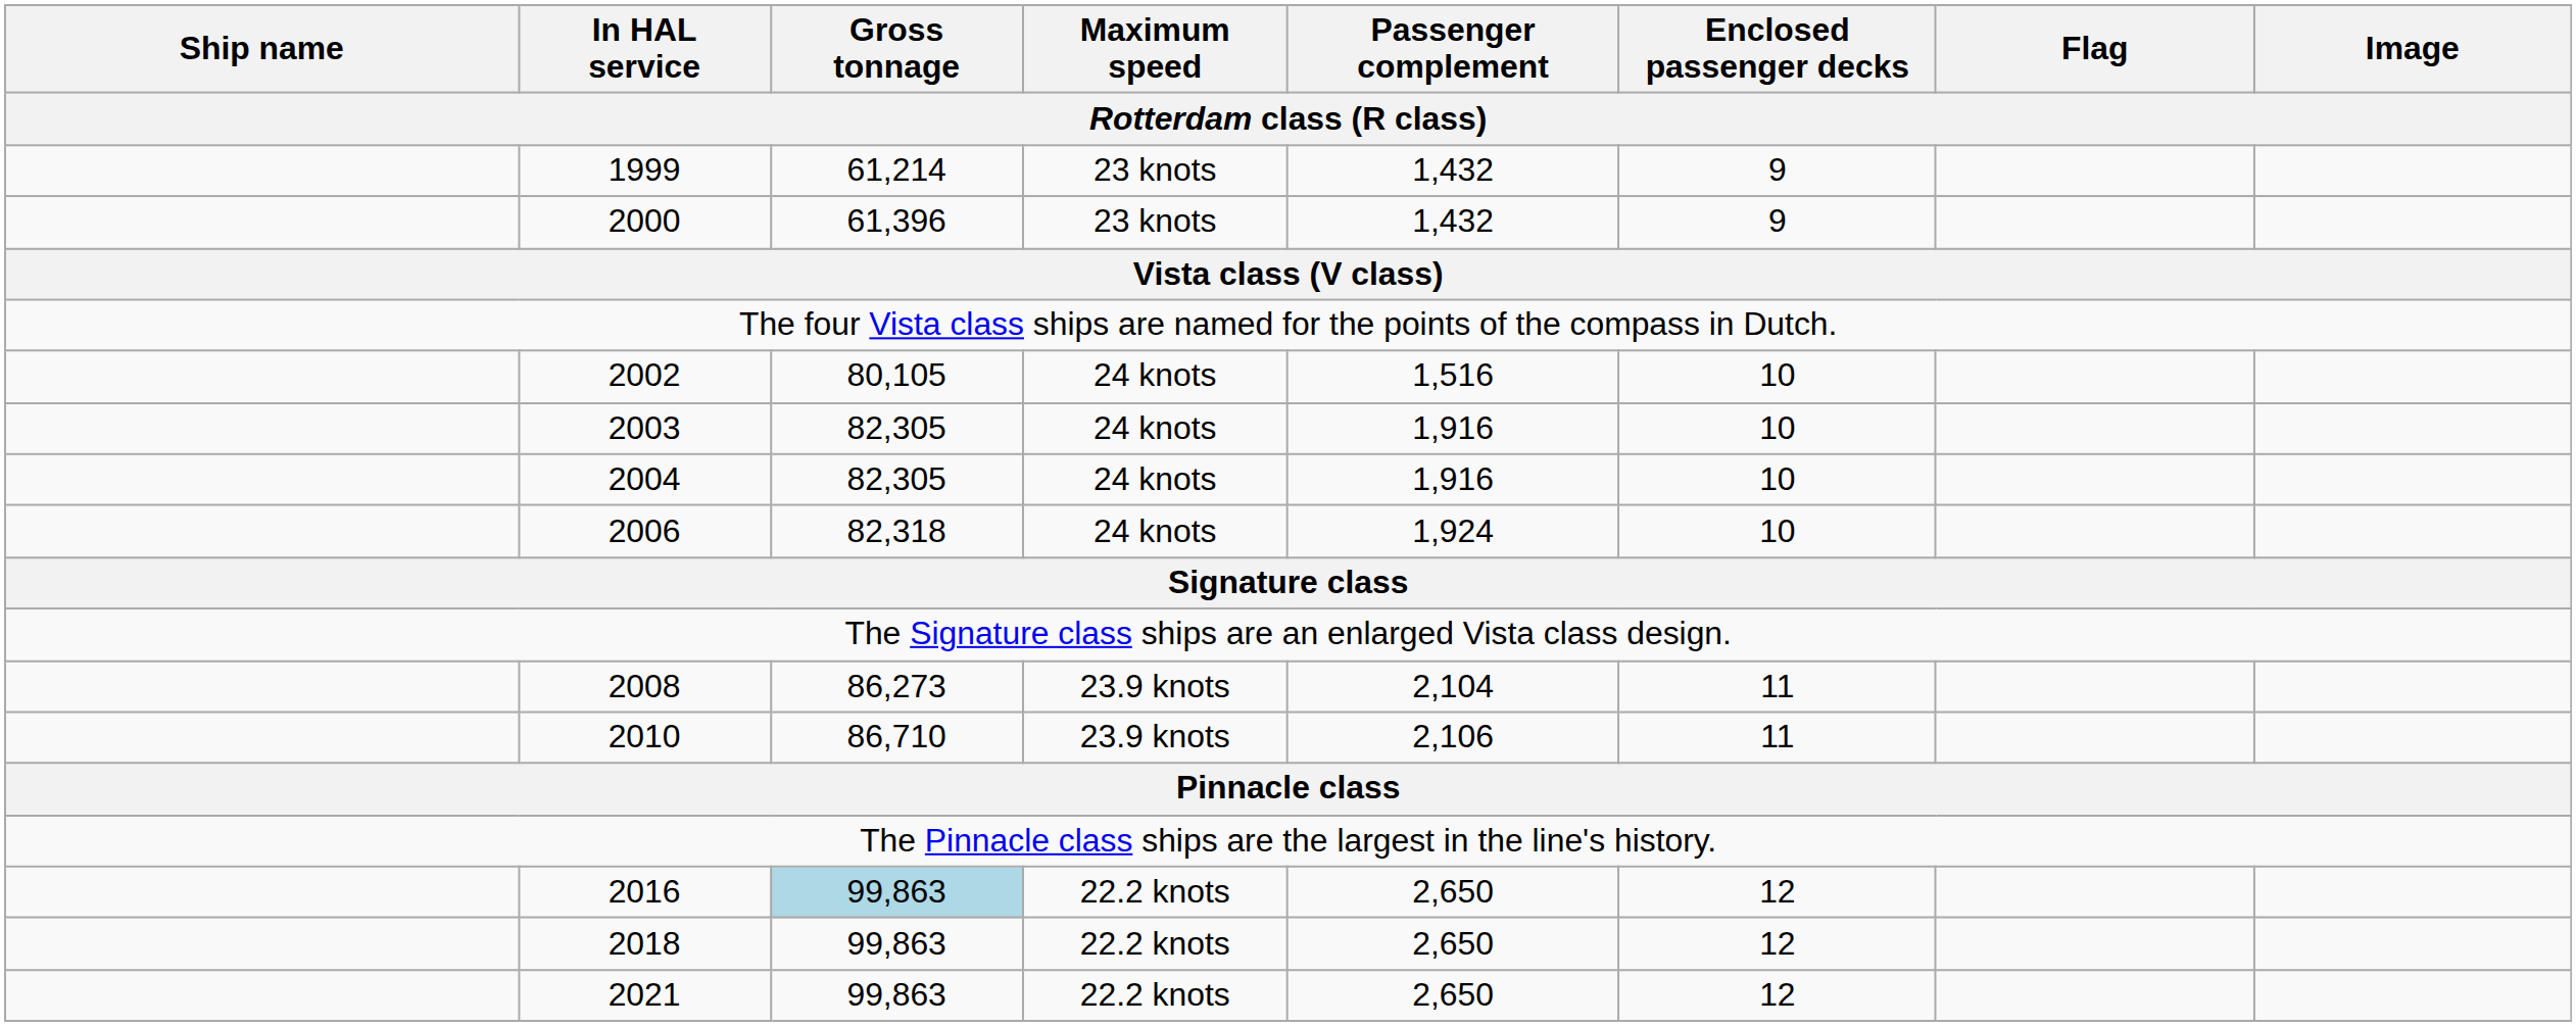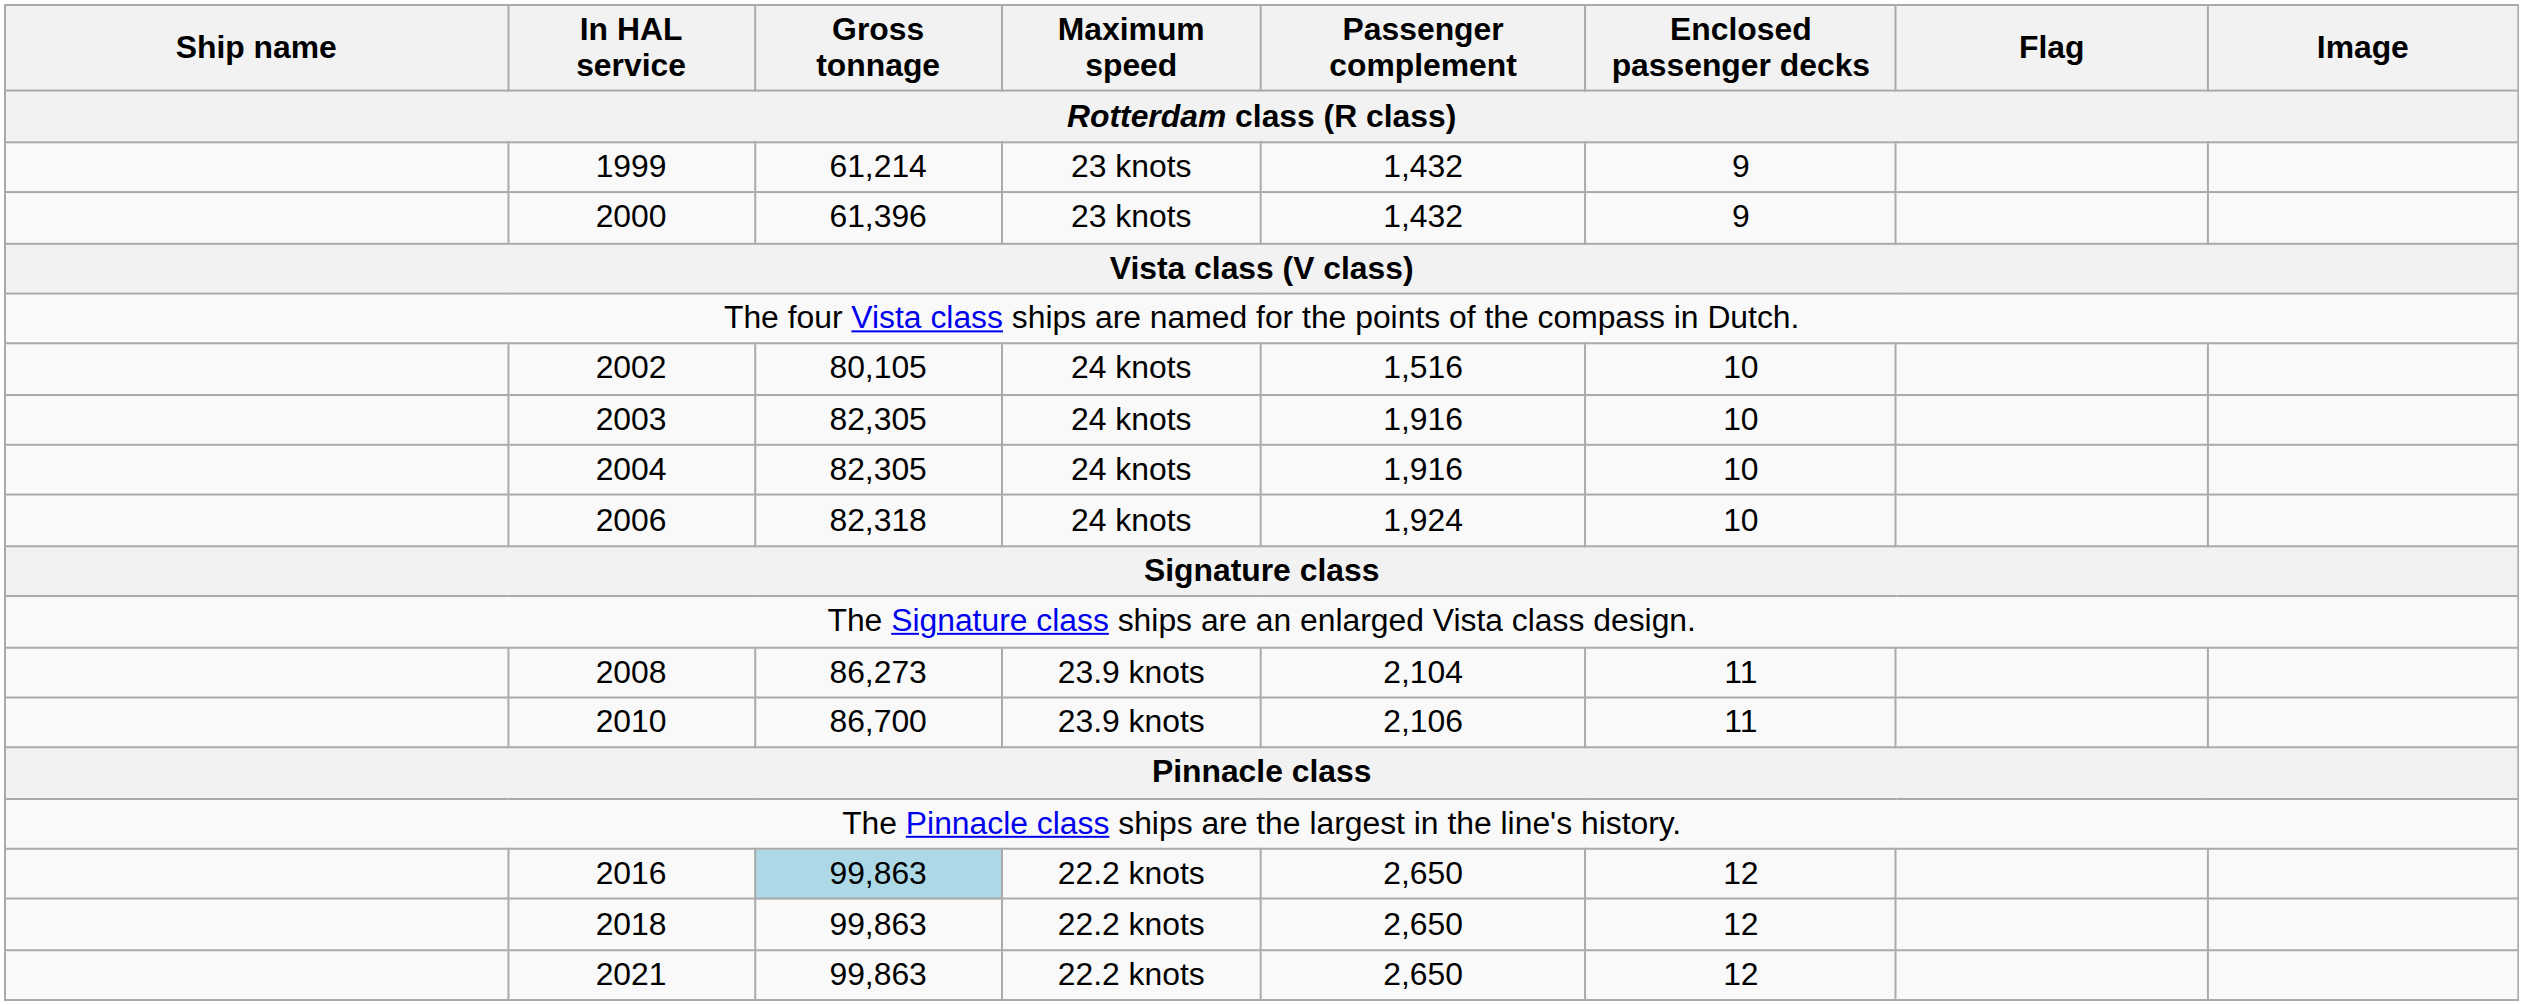 <table class="wikitable sortable" style="width:100%; text-align:center;">
 <tr>
 <th scope="col" style="width:150px;">Ship name</th>
 <th scope="col" style="width:70px;">In HAL<br>service</th>
 <th scope="col" style="width:70px;">Gross<br>tonnage</th>
 <th scope="col" style="width:70px;">Maximum<br>speed</th>
 <th scope="col" style="width:90px;">Passenger<br>complement</th>
 <th scope="col" style="width:90px;">Enclosed<br>passenger decks</th>
 <th scope="col" style="width:90px;">Flag</th>
 <th scope="col" style="width:90px;">Image</th>
 </tr>
 <tr>
 <th colspan="9"><em>Rotterdam</em> class (R class)</th>
 </tr>
 <tr>
 <td></td>
 <td>1999</td>
 <td>61,214</td>
 <td>23 knots</td>
 <td>1,432</td>
 <td>9</td>
 <td style="text-align:Center;"></td>
 <td></td>
 </tr>
 <tr>
 <td></td>
 <td>2000</td>
 <td>61,396</td>
 <td>23 knots</td>
 <td>1,432</td>
 <td>9</td>
 <td style="text-align:Center;"></td>
 <td></td>
 </tr>
 <tr>
 <th colspan="9">Vista class (V class)</th>
 </tr>
 <tr>
 <td colspan="9">The four <a href='#'>Vista class</a> ships are named for the points of the compass in Dutch.</td>
 </tr>
 <tr>
 <td></td>
 <td>2002</td>
 <td>80,105</td>
 <td>24 knots</td>
 <td>1,516</td>
 <td>10</td>
 <td style="text-align:Center;"></td>
 <td></td>
 </tr>
 <tr>
 <td></td>
 <td>2003</td>
 <td>82,305</td>
 <td>24 knots</td>
 <td>1,916</td>
 <td>10</td>
 <td style="text-align:Center;"></td>
 <td></td>
 </tr>
 <tr>
 <td></td>
 <td>2004</td>
 <td>82,305</td>
 <td>24 knots</td>
 <td>1,916</td>
 <td>10</td>
 <td style="text-align:Center;"></td>
 <td></td>
 </tr>
 <tr>
 <td></td>
 <td>2006</td>
 <td>82,318</td>
 <td>24 knots</td>
 <td>1,924</td>
 <td>10</td>
 <td style="text-align:Center;"></td>
 <td></td>
 </tr>
 <tr>
 <th colspan="9">Signature class</th>
 </tr>
 <tr>
 <td colspan="9">The <a href='#'>Signature class</a> ships are an enlarged Vista class design.</td>
 </tr>
 <tr>
 <td></td>
 <td>2008</td>
 <td>86,273</td>
 <td>23.9 knots</td>
 <td>2,104</td>
 <td>11</td>
 <td style="text-align:Center;"></td>
 <td></td>
 </tr>
 <tr>
 <td></td>
 <td>2010</td>
-<td>86,710</td>
+<td>86,700</td>
 <td>23.9 knots</td>
 <td>2,106</td>
 <td>11</td>
 <td style="text-align:Center;"></td>
 <td></td>
 </tr>
 <tr>
 <th colspan="9">Pinnacle class</th>
 </tr>
 <tr>
 <td colspan="9">The <a href='#'>Pinnacle class</a> ships are the largest in the line's history.</td>
 </tr>
 <tr>
 <td></td>
 <td>2016</td>
 <td style="background: lightblue;">99,863</td>
 <td>22.2 knots</td>
 <td>2,650</td>
 <td>12</td>
 <td style="text-align:Center;"></td>
 <td></td>
 </tr>
 <tr>
 <td></td>
 <td>2018</td>
 <td>99,863</td>
 <td>22.2 knots</td>
 <td>2,650</td>
 <td>12</td>
 <td style="text-align:Center;"></td>
 <td></td>
 </tr>
 <tr>
 <td></td>
 <td>2021</td>
 <td>99,863</td>
 <td>22.2 knots</td>
 <td>2,650</td>
 <td>12</td>
 <td></td>
 <td></td>
 </tr>
 </table>
